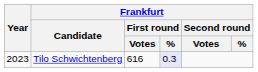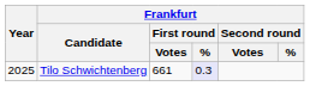 <table class="wikitable">
 <tr>
 <th rowspan="3">Year</th>
 <th colspan="5"><a href='#'>Frankfurt</a></th>
 </tr>
 <tr>
 <th rowspan="2">Candidate</th>
 <th colspan="2">First round</th>
 <th colspan="2">Second round</th>
 </tr>
 <tr>
 <th>Votes</th>
 <th>%</th>
 <th>Votes</th>
 <th>%</th>
 </tr>
 <tr>
-<td>2023</td>
+<td>2025</td>
 <td><a href='#'>Tilo Schwichtenberg</a></td>
-<td>616</td>
+<td>661</td>
 <td style="background: lavender;">0.3</td>
 <td colspan="2"></td>
 </tr>
 </table>
